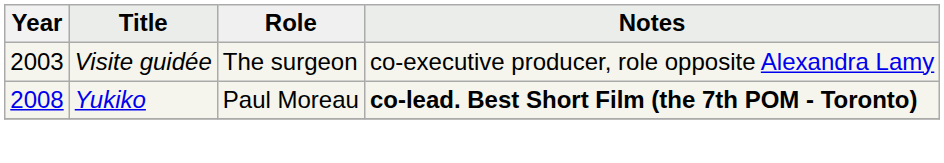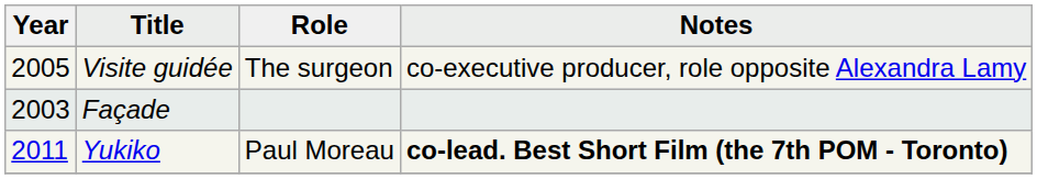 <table class="wikitable sortable">
 <tr>
 <th>Year</th>
 <th style="background:#EBEDEB;">Title</th>
 <th style="background:#f0f0f0;">Role</th>
 <th style="background:#EBEDEB;">Notes</th>
 </tr>
 <tr style="background:#F5F5ED">
-<td>2003</td>
+<td>2005</td>
 <td><em>Visite guidée</em></td>
 <td>The surgeon</td>
 <td>co-executive producer, role opposite <a href='#'>Alexandra Lamy</a></td>
 </tr>
+<tr style="background:#E8EDEB">
+<td>2003</td>
+<td><em>Façade</em></td>
+<td></td>
+<td></td>
+</tr>
 <tr style="background:#F5F5ED">
-<td><a href='#'>2008</a></td>
+<td><a href='#'>2011</a></td>
 <td><em><a href='#'>Yukiko</a></em></td>
 <td>Paul Moreau</td>
 <td><strong>co-lead. Best Short Film (the 7th POM - Toronto)</strong></td>
 </tr>
 <tr style="background:#E8EDEB">
 </tr>
 </table>
